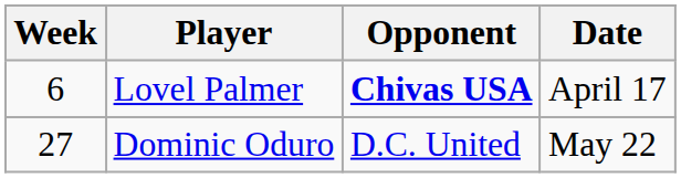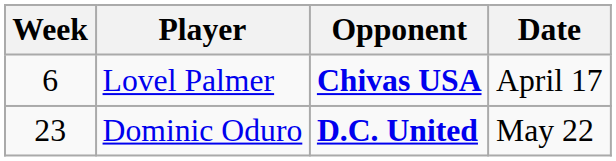 <table class="wikitable">
 <tr>
 <th>Week</th>
 <th>Player</th>
 <th>Opponent</th>
 <th>Date</th>
 </tr>
 <tr>
 <td align=center>6</td>
 <td> <a href='#'>Lovel Palmer</a></td>
 <td><strong><a href='#'>Chivas USA</a></strong></td>
 <td>April 17</td>
 </tr>
 <tr>
-<td align=center>27</td>
+<td align=center>23</td>
 <td> <a href='#'>Dominic Oduro</a></td>
-<td><a href='#'>D.C. United</a></td>
+<td><strong><a href='#'>D.C. United</a></strong></td>
 <td>May 22</td>
 </tr>
 </table>
